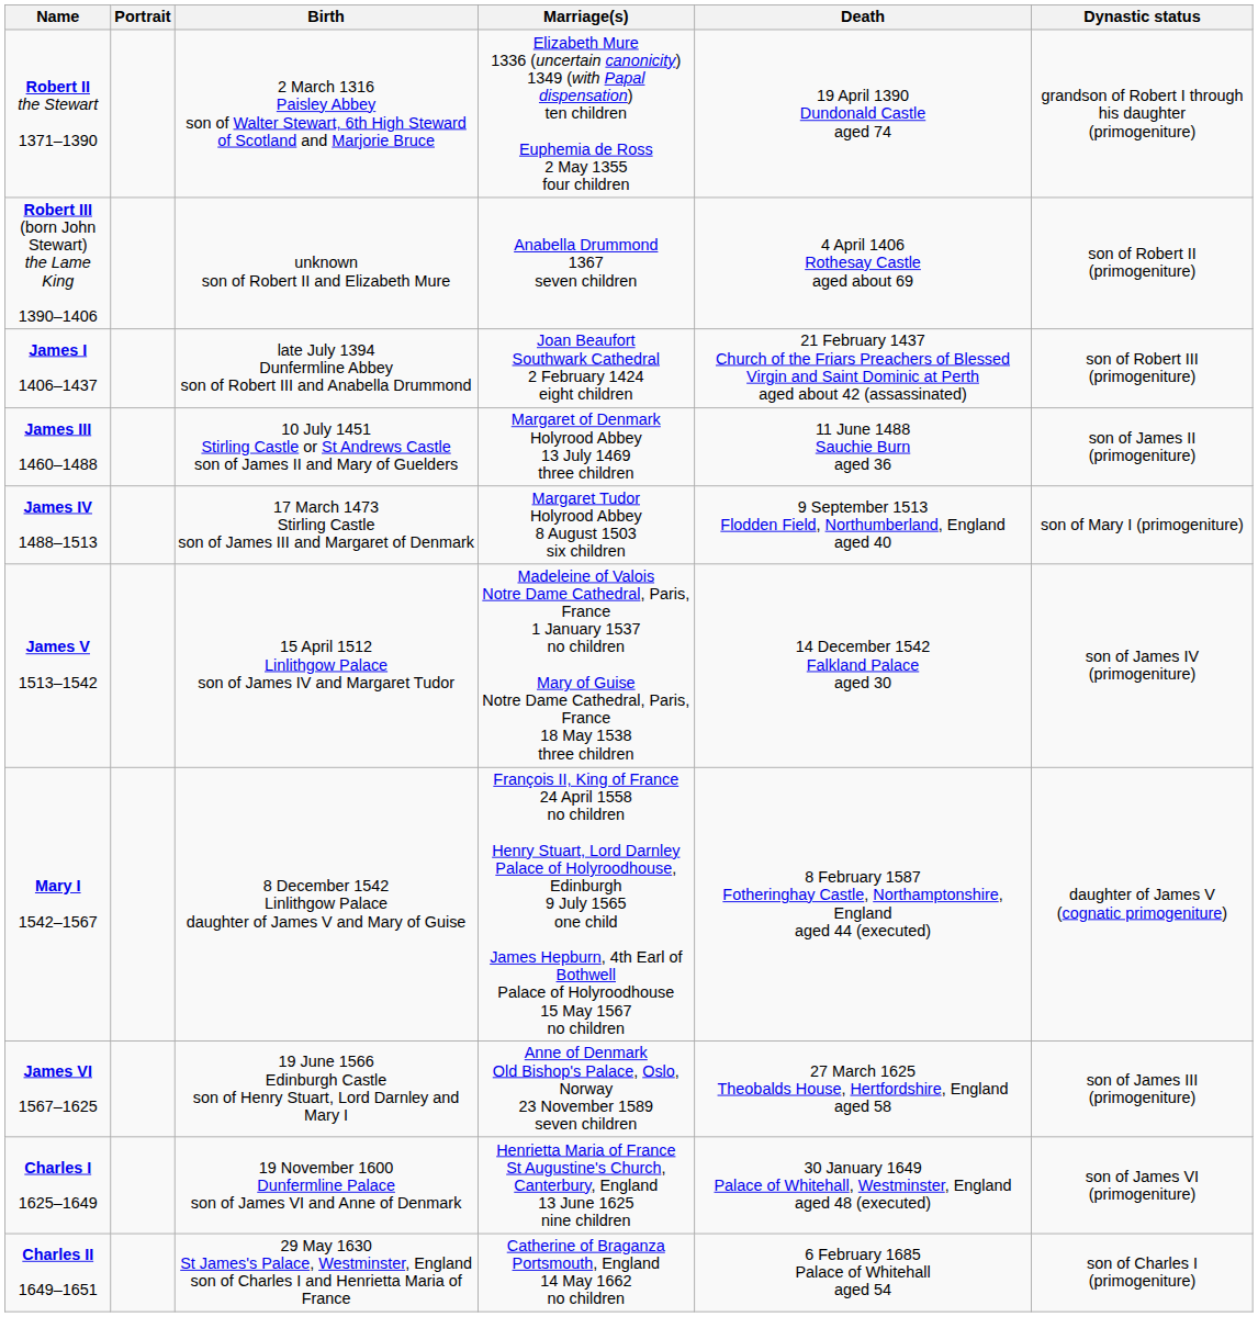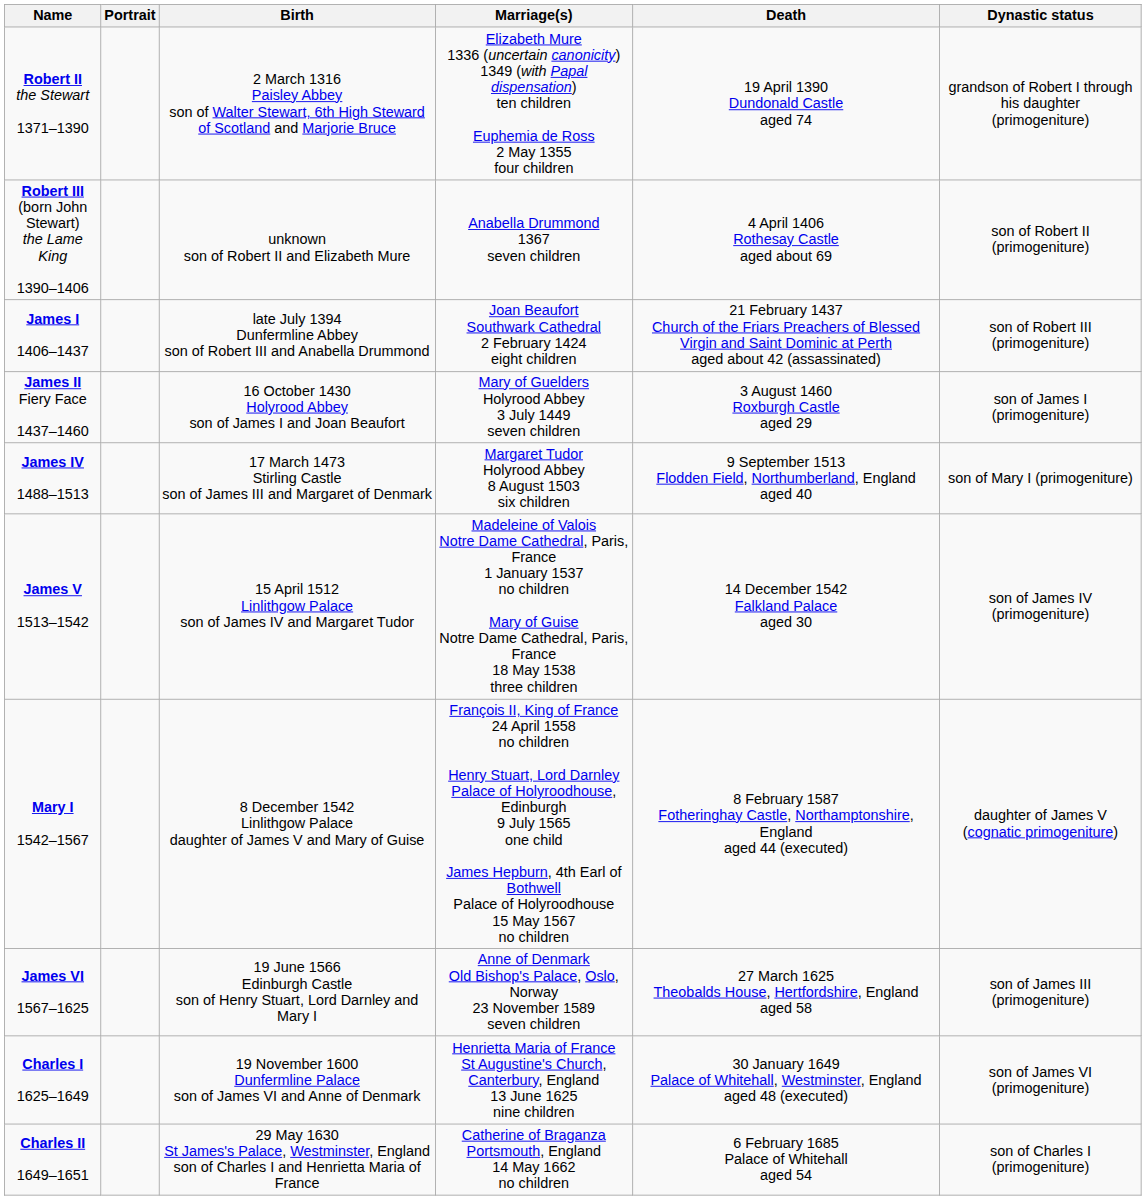 <table style="text-align:center; width:100%" class="wikitable">
 <tr>
 <th>Name</th>
 <th>Portrait</th>
 <th>Birth</th>
 <th>Marriage(s)</th>
 <th>Death</th>
 <th>Dynastic status</th>
 </tr>
 <tr>
 <td><strong><a href='#'>Robert II</a></strong><br><em>the Stewart</em><br><br>1371–1390</td>
 <td></td>
 <td>2 March 1316<br><a href='#'>Paisley Abbey</a><br>son of <a href='#'>Walter Stewart, 6th High Steward of Scotland</a> and <a href='#'>Marjorie Bruce</a></td>
 <td><a href='#'>Elizabeth Mure</a><br>1336 (<em>uncertain <a href='#'>canonicity</a></em>)<br>1349 (<em>with <a href='#'>Papal dispensation</a></em>)<br>ten children<br><br><a href='#'>Euphemia de Ross</a><br>2 May 1355<br>four children</td>
 <td>19 April 1390<br><a href='#'>Dundonald Castle</a><br>aged 74</td>
 <td>grandson of Robert I through his daughter<br>(primogeniture)</td>
 </tr>
 <tr>
 <td><strong><a href='#'>Robert III</a></strong><br>(born John Stewart)<br><em>the Lame King</em><br><br>1390–1406</td>
 <td></td>
 <td><br>unknown<br>son of Robert II and Elizabeth Mure</td>
 <td><a href='#'>Anabella Drummond</a><br>1367<br>seven children</td>
 <td>4 April 1406<br><a href='#'>Rothesay Castle</a><br>aged about 69</td>
 <td>son of Robert II (primogeniture)</td>
 </tr>
 <tr>
 <td><strong><a href='#'>James I</a></strong><br><br>1406–1437</td>
 <td></td>
 <td>late July 1394<br>Dunfermline Abbey<br>son of Robert III and Anabella Drummond</td>
 <td><a href='#'>Joan Beaufort</a><br><a href='#'>Southwark Cathedral</a><br>2 February 1424<br>eight children</td>
 <td>21 February 1437<br><a href='#'>Church of the Friars Preachers of Blessed Virgin and Saint Dominic at Perth</a><br>aged about 42 (assassinated)</td>
 <td>son of Robert III (primogeniture)</td>
 </tr>
 <tr>
-<td><strong><a href='#'>James III</a></strong><br><br>1460–1488</td>
+<td><strong><a href='#'>James II</a></strong><br>Fiery Face<br><br>1437–1460</td>
 <td></td>
-<td>10 July 1451<br><a href='#'>Stirling Castle</a> or <a href='#'>St Andrews Castle</a><br>son of James II and Mary of Guelders</td>
-<td><a href='#'>Margaret of Denmark</a><br>Holyrood Abbey<br>13 July 1469<br>three children</td>
-<td>11 June 1488<br><a href='#'>Sauchie Burn</a><br>aged 36</td>
-<td>son of James II (primogeniture)</td>
+<td>16 October 1430<br><a href='#'>Holyrood Abbey</a><br>son of James I and Joan Beaufort</td>
+<td><a href='#'>Mary of Guelders</a><br>Holyrood Abbey<br>3 July 1449<br>seven children</td>
+<td>3 August 1460<br><a href='#'>Roxburgh Castle</a><br>aged 29</td>
+<td>son of James I (primogeniture)</td>
 </tr>
 <tr>
 <td><strong><a href='#'>James IV</a></strong><br><br>1488–1513</td>
 <td></td>
 <td>17 March 1473<br>Stirling Castle<br>son of James III and Margaret of Denmark</td>
 <td><a href='#'>Margaret Tudor</a><br>Holyrood Abbey<br>8 August 1503<br>six children</td>
 <td>9 September 1513<br><a href='#'>Flodden Field</a>, <a href='#'>Northumberland</a>, England<br>aged 40</td>
 <td>son of Mary I (primogeniture)</td>
 </tr>
 <tr>
 <td><strong><a href='#'>James V</a></strong><br><br>1513–1542</td>
 <td></td>
 <td>15 April 1512<br><a href='#'>Linlithgow Palace</a><br>son of James IV and Margaret Tudor</td>
 <td><a href='#'>Madeleine of Valois</a><br><a href='#'>Notre Dame Cathedral</a>, Paris, France<br>1 January 1537<br>no children<br><br><a href='#'>Mary of Guise</a><br>Notre Dame Cathedral, Paris, France<br>18 May 1538<br>three children</td>
 <td>14 December 1542<br><a href='#'>Falkland Palace</a><br>aged 30</td>
 <td>son of James IV (primogeniture)</td>
 </tr>
 <tr>
 <td><strong><a href='#'>Mary I</a></strong><br><br>1542–1567</td>
 <td></td>
 <td>8 December 1542<br>Linlithgow Palace<br>daughter of James V and Mary of Guise</td>
 <td><a href='#'>François II, King of France</a><br>24 April 1558<br>no children<br><br><a href='#'>Henry Stuart, Lord Darnley</a><br><a href='#'>Palace of Holyroodhouse</a>, Edinburgh<br>9 July 1565<br>one child<br><br><a href='#'>James Hepburn</a>, 4th Earl of <a href='#'>Bothwell</a><br>Palace of Holyroodhouse<br>15 May 1567<br>no children</td>
 <td>8 February 1587<br><a href='#'>Fotheringhay Castle</a>, <a href='#'>Northamptonshire</a>, England<br>aged 44 (executed)</td>
 <td>daughter of James V (<a href='#'>cognatic primogeniture</a>)</td>
 </tr>
 <tr>
 <td><strong><a href='#'>James VI</a></strong><br><br>1567–1625</td>
 <td></td>
 <td>19 June 1566<br>Edinburgh Castle<br>son of Henry Stuart, Lord Darnley and Mary I</td>
 <td><a href='#'>Anne of Denmark</a><br><a href='#'>Old Bishop's Palace</a>, <a href='#'>Oslo</a>, Norway<br>23 November 1589<br>seven children</td>
 <td>27 March 1625<br><a href='#'>Theobalds House</a>, <a href='#'>Hertfordshire</a>, England<br>aged 58</td>
 <td>son of James III (primogeniture)</td>
 </tr>
 <tr>
 <td><strong><a href='#'>Charles I</a></strong><br><br>1625–1649</td>
 <td></td>
 <td>19 November 1600<br><a href='#'>Dunfermline Palace</a><br>son of James VI and Anne of Denmark</td>
 <td><a href='#'>Henrietta Maria of France</a><br><a href='#'>St Augustine's Church</a>, <a href='#'>Canterbury</a>, England<br>13 June 1625<br>nine children</td>
 <td>30 January 1649<br><a href='#'>Palace of Whitehall</a>, <a href='#'>Westminster</a>, England<br>aged 48 (executed)</td>
 <td>son of James VI (primogeniture)</td>
 </tr>
 <tr>
 <td><strong><a href='#'>Charles II</a></strong><br><br>1649–1651</td>
 <td></td>
 <td>29 May 1630<br><a href='#'>St James's Palace</a>, <a href='#'>Westminster</a>, England<br>son of Charles I and Henrietta Maria of France</td>
 <td><a href='#'>Catherine of Braganza</a><br><a href='#'>Portsmouth</a>, England<br>14 May 1662<br>no children</td>
 <td>6 February 1685<br>Palace of Whitehall<br>aged 54</td>
 <td>son of Charles I (primogeniture)</td>
 </tr>
 </table>
